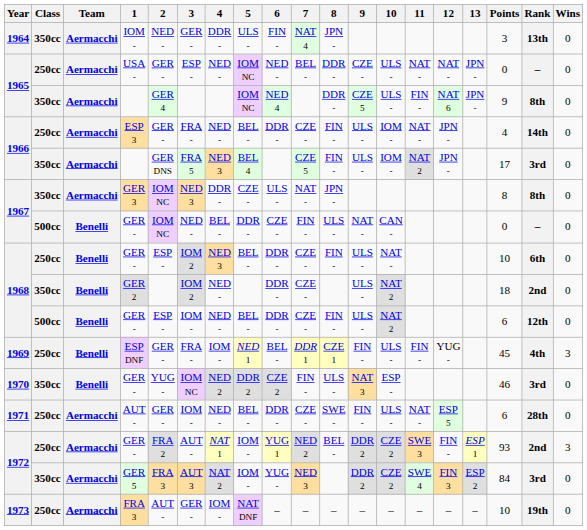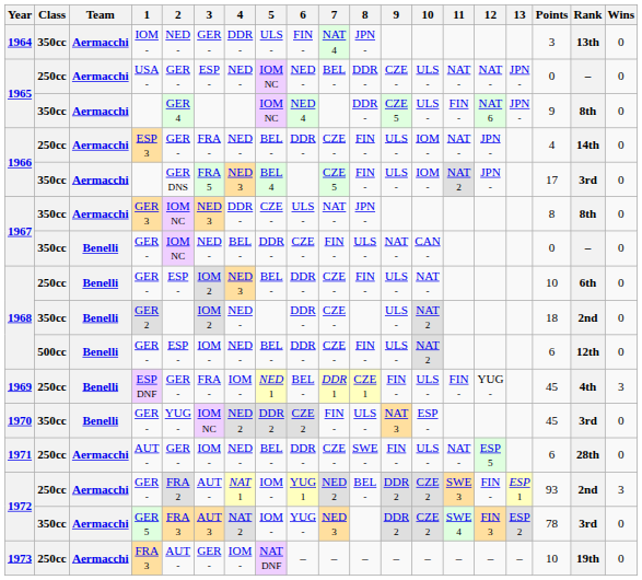 <table class="wikitable" style="text-align:center; font-size:95%">
 <tr>
 <th>Year</th>
 <th>Class</th>
 <th>Team</th>
 <th>1</th>
 <th>2</th>
 <th>3</th>
 <th>4</th>
 <th>5</th>
 <th>6</th>
 <th>7</th>
 <th>8</th>
 <th>9</th>
 <th>10</th>
 <th>11</th>
 <th>12</th>
 <th>13</th>
 <th>Points</th>
 <th>Rank</th>
 <th>Wins</th>
 </tr>
 <tr>
 <th><a href='#'>1964</a></th>
 <th>350cc</th>
 <th><a href='#'>Aermacchi</a></th>
 <td><a href='#'>IOM</a><br><small>-</small></td>
 <td><a href='#'>NED</a><br><small>-</small></td>
 <td><a href='#'>GER</a><br><small>-</small></td>
 <td><a href='#'>DDR</a><br><small>-</small></td>
 <td><a href='#'>ULS</a><br><small>-</small></td>
 <td><a href='#'>FIN</a><br><small>-</small></td>
 <td style="background:#dfffdf;"><a href='#'>NAT</a><br><small>4</small></td>
 <td><a href='#'>JPN</a><br><small>-</small></td>
 <td></td>
 <td></td>
 <td></td>
 <td></td>
 <td></td>
 <td>3</td>
 <th>13th</th>
 <td>0</td>
 </tr>
 <tr>
 <th rowspan=2><a href='#'>1965</a></th>
 <th>250cc</th>
 <th><a href='#'>Aermacchi</a></th>
 <td><a href='#'>USA</a><br><small>-</small></td>
 <td><a href='#'>GER</a><br><small>-</small></td>
 <td><a href='#'>ESP</a><br><small>-</small></td>
 <td><a href='#'>NED</a><br><small>-</small></td>
 <td style="background:#efcfff;"><a href='#'>IOM</a><br><small>NC</small></td>
 <td><a href='#'>NED</a><br><small>-</small></td>
 <td><a href='#'>BEL</a><br><small>-</small></td>
 <td><a href='#'>DDR</a><br><small>-</small></td>
 <td><a href='#'>CZE</a><br><small>-</small></td>
 <td><a href='#'>ULS</a><br><small>-</small></td>
 <td><a href='#'>NAT</a><br><small>-</small></td>
 <td><a href='#'>NAT</a><br><small>-</small></td>
 <td><a href='#'>JPN</a><br><small>-</small></td>
 <td>0</td>
 <th>–</th>
 <td>0</td>
 </tr>
 <tr>
 <th>350cc</th>
 <th><a href='#'>Aermacchi</a></th>
 <td></td>
 <td style="background:#dfffdf;"><a href='#'>GER</a><br><small>4</small></td>
 <td></td>
 <td></td>
 <td style="background:#efcfff;"><a href='#'>IOM</a><br><small>NC</small></td>
 <td style="background:#dfffdf;"><a href='#'>NED</a><br><small>4</small></td>
 <td></td>
 <td><a href='#'>DDR</a><br><small>-</small></td>
 <td style="background:#dfffdf;"><a href='#'>CZE</a><br><small>5</small></td>
 <td><a href='#'>ULS</a><br><small>-</small></td>
 <td><a href='#'>FIN</a><br><small>-</small></td>
 <td style="background:#dfffdf;"><a href='#'>NAT</a><br><small>6</small></td>
 <td><a href='#'>JPN</a><br><small>-</small></td>
 <td>9</td>
 <th>8th</th>
 <td>0</td>
 </tr>
 <tr>
 <th rowspan=2><a href='#'>1966</a></th>
 <th>250cc</th>
 <th><a href='#'>Aermacchi</a></th>
 <td style="background:#ffdf9f;"><a href='#'>ESP</a><br><small>3</small></td>
 <td><a href='#'>GER</a><br><small>-</small></td>
 <td><a href='#'>FRA</a><br><small>-</small></td>
 <td><a href='#'>NED</a><br><small>-</small></td>
 <td><a href='#'>BEL</a><br><small>-</small></td>
 <td><a href='#'>DDR</a><br><small>-</small></td>
 <td><a href='#'>CZE</a><br><small>-</small></td>
 <td><a href='#'>FIN</a><br><small>-</small></td>
 <td><a href='#'>ULS</a><br><small>-</small></td>
 <td><a href='#'>IOM</a><br><small>-</small></td>
 <td><a href='#'>NAT</a><br><small>-</small></td>
 <td><a href='#'>JPN</a><br><small>-</small></td>
 <td></td>
 <td>4</td>
 <th>14th</th>
 <td>0</td>
 </tr>
 <tr>
 <th>350cc</th>
 <th><a href='#'>Aermacchi</a></th>
 <td></td>
 <td><a href='#'>GER</a><br><small>DNS</small></td>
 <td style="background:#dfffdf;"><a href='#'>FRA</a><br><small>5</small></td>
 <td style="background:#ffdf9f;"><a href='#'>NED</a><br><small>3</small></td>
 <td style="background:#dfffdf;"><a href='#'>BEL</a><br><small>4</small></td>
 <td></td>
 <td style="background:#dfffdf;"><a href='#'>CZE</a><br><small>5</small></td>
 <td><a href='#'>FIN</a><br><small>-</small></td>
 <td><a href='#'>ULS</a><br><small>-</small></td>
 <td><a href='#'>IOM</a><br><small>-</small></td>
 <td style="background:#dfdfdf;"><a href='#'>NAT</a><br><small>2</small></td>
 <td><a href='#'>JPN</a><br><small>-</small></td>
 <td></td>
 <td>17</td>
 <th>3rd</th>
 <td>0</td>
 </tr>
 <tr>
 <th rowspan=2><a href='#'>1967</a></th>
 <th>350cc</th>
 <th><a href='#'>Aermacchi</a></th>
 <td style="background:#ffdf9f;"><a href='#'>GER</a><br><small>3</small></td>
 <td style="background:#efcfff;"><a href='#'>IOM</a><br><small>NC</small></td>
 <td style="background:#ffdf9f;"><a href='#'>NED</a><br><small>3</small></td>
 <td><a href='#'>DDR</a><br><small>-</small></td>
 <td><a href='#'>CZE</a><br><small>-</small></td>
 <td><a href='#'>ULS</a><br><small>-</small></td>
 <td><a href='#'>NAT</a><br><small>-</small></td>
 <td><a href='#'>JPN</a><br><small>-</small></td>
 <td></td>
 <td></td>
 <td></td>
 <td></td>
 <td></td>
 <td>8</td>
 <th>8th</th>
 <td>0</td>
 </tr>
 <tr>
-<th>500cc</th>
+<th>350cc</th>
 <th><a href='#'>Benelli</a></th>
 <td><a href='#'>GER</a><br><small>-</small></td>
 <td style="background:#efcfff;"><a href='#'>IOM</a><br><small>NC</small></td>
 <td><a href='#'>NED</a><br><small>-</small></td>
 <td><a href='#'>BEL</a><br><small>-</small></td>
 <td><a href='#'>DDR</a><br><small>-</small></td>
 <td><a href='#'>CZE</a><br><small>-</small></td>
 <td><a href='#'>FIN</a><br><small>-</small></td>
 <td><a href='#'>ULS</a><br><small>-</small></td>
 <td><a href='#'>NAT</a><br><small>-</small></td>
 <td><a href='#'>CAN</a><br><small>-</small></td>
 <td></td>
 <td></td>
 <td></td>
 <td>0</td>
 <th>–</th>
 <td>0</td>
 </tr>
 <tr>
 <th rowspan=3><a href='#'>1968</a></th>
 <th>250cc</th>
 <th><a href='#'>Benelli</a></th>
 <td><a href='#'>GER</a><br><small>-</small></td>
 <td><a href='#'>ESP</a><br><small>-</small></td>
 <td style="background:#dfdfdf;"><a href='#'>IOM</a><br><small>2</small></td>
 <td style="background:#ffdf9f;"><a href='#'>NED</a><br><small>3</small></td>
 <td><a href='#'>BEL</a><br><small>-</small></td>
 <td><a href='#'>DDR</a><br><small>-</small></td>
 <td><a href='#'>CZE</a><br><small>-</small></td>
 <td><a href='#'>FIN</a><br><small>-</small></td>
 <td><a href='#'>ULS</a><br><small>-</small></td>
 <td><a href='#'>NAT</a><br><small>-</small></td>
 <td></td>
 <td></td>
 <td></td>
 <td>10</td>
 <th>6th</th>
 <td>0</td>
 </tr>
 <tr>
 <th>350cc</th>
 <th><a href='#'>Benelli</a></th>
 <td style="background:#dfdfdf;"><a href='#'>GER</a><br><small>2</small></td>
 <td></td>
 <td style="background:#dfdfdf;"><a href='#'>IOM</a><br><small>2</small></td>
 <td><a href='#'>NED</a><br><small>-</small></td>
 <td></td>
 <td><a href='#'>DDR</a><br><small>-</small></td>
 <td><a href='#'>CZE</a><br><small>-</small></td>
 <td></td>
 <td><a href='#'>ULS</a><br><small>-</small></td>
 <td style="background:#dfdfdf;"><a href='#'>NAT</a><br><small>2</small></td>
 <td></td>
 <td></td>
 <td></td>
 <td>18</td>
 <th>2nd</th>
 <td>0</td>
 </tr>
 <tr>
 <th>500cc</th>
 <th><a href='#'>Benelli</a></th>
 <td><a href='#'>GER</a><br><small>-</small></td>
 <td><a href='#'>ESP</a><br><small>-</small></td>
 <td><a href='#'>IOM</a><br><small>-</small></td>
 <td><a href='#'>NED</a><br><small>-</small></td>
 <td><a href='#'>BEL</a><br><small>-</small></td>
 <td><a href='#'>DDR</a><br><small>-</small></td>
 <td><a href='#'>CZE</a><br><small>-</small></td>
 <td><a href='#'>FIN</a><br><small>-</small></td>
 <td><a href='#'>ULS</a><br><small>-</small></td>
 <td style="background:#dfdfdf;"><a href='#'>NAT</a><br><small>2</small></td>
 <td></td>
 <td></td>
 <td></td>
 <td>6</td>
 <th>12th</th>
 <td>0</td>
 </tr>
 <tr>
 <th><a href='#'>1969</a></th>
 <th>250cc</th>
 <th><a href='#'>Benelli</a></th>
 <td style="background:#efcfff;"><a href='#'>ESP</a><br><small>DNF</small></td>
 <td><a href='#'>GER</a><br><small>-</small></td>
 <td><a href='#'>FRA</a><br><small>-</small></td>
 <td><a href='#'>IOM</a><br><small>-</small></td>
 <td style="background:#ffffbf;"><em><a href='#'>NED</a></em><br><small>1</small></td>
 <td><a href='#'>BEL</a><br><small>-</small></td>
 <td style="background:#ffffbf;"><em><a href='#'>DDR</a></em><br><small>1</small></td>
 <td style="background:#ffffbf;"><a href='#'>CZE</a><br><small>1</small></td>
 <td><a href='#'>FIN</a><br><small>-</small></td>
 <td><a href='#'>ULS</a><br><small>-</small></td>
 <td><a href='#'>FIN</a><br><small>-</small></td>
 <td>YUG<br><small>-</small></td>
 <td></td>
 <td>45</td>
 <th>4th</th>
 <td>3</td>
 </tr>
 <tr>
 <th><a href='#'>1970</a></th>
 <th>350cc</th>
 <th><a href='#'>Benelli</a></th>
 <td><a href='#'>GER</a><br><small>-</small></td>
 <td><a href='#'>YUG</a><br><small>-</small></td>
 <td style="background:#efcfff;"><a href='#'>IOM</a><br><small>NC</small></td>
 <td style="background:#dfdfdf;"><a href='#'>NED</a><br><small>2</small></td>
 <td style="background:#dfdfdf;"><a href='#'>DDR</a><br><small>2</small></td>
 <td style="background:#dfdfdf;"><a href='#'>CZE</a><br><small>2</small></td>
 <td><a href='#'>FIN</a><br><small>-</small></td>
 <td><a href='#'>ULS</a><br><small>-</small></td>
 <td style="background:#ffdf9f;"><a href='#'>NAT</a><br><small>3</small></td>
 <td><a href='#'>ESP</a><br><small>-</small></td>
 <td></td>
 <td></td>
 <td></td>
-<td>46</td>
+<td>45</td>
 <th>3rd</th>
 <td>0</td>
 </tr>
 <tr>
 <th><a href='#'>1971</a></th>
 <th>250cc</th>
 <th><a href='#'>Aermacchi</a></th>
 <td><a href='#'>AUT</a><br><small>-</small></td>
 <td><a href='#'>GER</a><br><small>-</small></td>
 <td><a href='#'>IOM</a><br><small>-</small></td>
 <td><a href='#'>NED</a><br><small>-</small></td>
 <td><a href='#'>BEL</a><br><small>-</small></td>
 <td><a href='#'>DDR</a><br><small>-</small></td>
 <td><a href='#'>CZE</a><br><small>-</small></td>
 <td><a href='#'>SWE</a><br><small>-</small></td>
 <td><a href='#'>FIN</a><br><small>-</small></td>
 <td><a href='#'>ULS</a><br><small>-</small></td>
 <td><a href='#'>NAT</a><br><small>-</small></td>
 <td style="background:#dfffdf;"><a href='#'>ESP</a><br><small>5</small></td>
 <td></td>
 <td>6</td>
 <th>28th</th>
 <td>0</td>
 </tr>
 <tr>
 <th rowspan=2><a href='#'>1972</a></th>
 <th>250cc</th>
 <th><a href='#'>Aermacchi</a></th>
 <td><a href='#'>GER</a><br><small>-</small></td>
 <td style="background:#dfdfdf;"><a href='#'>FRA</a><br><small>2</small></td>
 <td><a href='#'>AUT</a><br><small>-</small></td>
 <td style="background:#ffffbf;"><em><a href='#'>NAT</a></em><br><small>1</small></td>
 <td><a href='#'>IOM</a><br><small>-</small></td>
 <td style="background:#ffffbf;"><a href='#'>YUG</a><br><small>1</small></td>
 <td style="background:#dfdfdf;"><a href='#'>NED</a><br><small>2</small></td>
 <td><a href='#'>BEL</a><br><small>-</small></td>
 <td style="background:#dfdfdf;"><a href='#'>DDR</a><br><small>2</small></td>
 <td style="background:#dfdfdf;"><a href='#'>CZE</a><br><small>2</small></td>
 <td style="background:#ffdf9f;"><a href='#'>SWE</a><br><small>3</small></td>
 <td><a href='#'>FIN</a><br><small>-</small></td>
 <td style="background:#ffffbf;"><em><a href='#'>ESP</a></em><br><small>1</small></td>
 <td>93</td>
 <th>2nd</th>
 <td>3</td>
 </tr>
 <tr>
 <th>350cc</th>
 <th><a href='#'>Aermacchi</a></th>
 <td style="background:#dfffdf;"><a href='#'>GER</a><br><small>5</small></td>
 <td style="background:#ffdf9f;"><a href='#'>FRA</a><br><small>3</small></td>
 <td style="background:#ffdf9f;"><a href='#'>AUT</a><br><small>3</small></td>
 <td style="background:#dfdfdf;"><a href='#'>NAT</a><br><small>2</small></td>
 <td><a href='#'>IOM</a><br><small>-</small></td>
 <td><a href='#'>YUG</a><br><small>-</small></td>
 <td style="background:#ffdf9f;"><a href='#'>NED</a><br><small>3</small></td>
 <td></td>
 <td style="background:#dfdfdf;"><a href='#'>DDR</a><br><small>2</small></td>
 <td style="background:#dfdfdf;"><a href='#'>CZE</a><br><small>2</small></td>
 <td style="background:#dfffdf;"><a href='#'>SWE</a><br><small>4</small></td>
 <td style="background:#ffdf9f;"><a href='#'>FIN</a><br><small>3</small></td>
 <td style="background:#dfdfdf;"><a href='#'>ESP</a><br><small>2</small></td>
-<td>84</td>
+<td>78</td>
 <th>3rd</th>
 <td>0</td>
 </tr>
 <tr>
 <th><a href='#'>1973</a></th>
 <th>250cc</th>
 <th><a href='#'>Aermacchi</a></th>
 <td style="background:#ffdf9f;"><a href='#'>FRA</a><br><small>3</small></td>
 <td><a href='#'>AUT</a><br><small>-</small></td>
 <td><a href='#'>GER</a><br><small>-</small></td>
 <td><a href='#'>IOM</a><br><small>-</small></td>
 <td style="background:#efcfff;"><a href='#'>NAT</a><br><small>DNF</small></td>
 <td>–</td>
 <td>–</td>
 <td>–</td>
 <td>–</td>
 <td>–</td>
 <td>–</td>
 <td>–</td>
 <td>–</td>
 <td>10</td>
 <th>19th</th>
 <td>0</td>
 </tr>
 </table>
